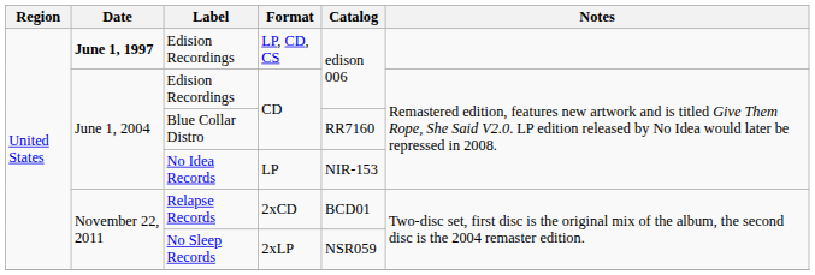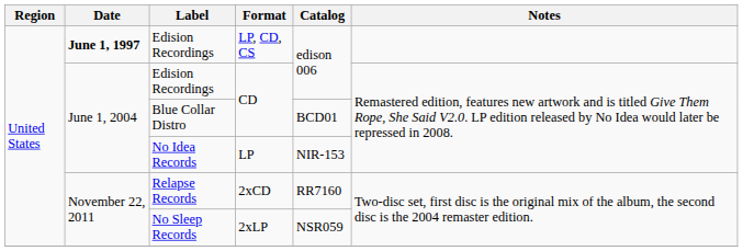 <table class="wikitable">
 <tr>
 <th>Region</th>
 <th>Date</th>
 <th>Label</th>
 <th>Format</th>
 <th>Catalog</th>
 <th>Notes</th>
 </tr>
 <tr>
 <td rowspan="6"><a href='#'>United States</a></td>
 <td><strong>June 1, 1997</strong></td>
 <td>Edision Recordings</td>
 <td><a href='#'>LP</a>, <a href='#'>CD</a>, <a href='#'>CS</a></td>
 <td rowspan="2">edison 006</td>
 <td></td>
 </tr>
 <tr>
 <td rowspan="3">June 1, 2004</td>
 <td>Edision Recordings</td>
 <td rowspan="2">CD</td>
 <td rowspan="3">Remastered edition, features new artwork and is titled <em>Give Them Rope, She Said V2.0</em>. LP edition released by No Idea would later be repressed in 2008.</td>
 </tr>
 <tr>
 <td>Blue Collar Distro</td>
-<td>RR7160</td>
+<td>BCD01</td>
 </tr>
 <tr>
 <td><a href='#'>No Idea Records</a></td>
 <td>LP</td>
 <td>NIR-153</td>
 </tr>
 <tr>
 <td rowspan="2">November 22, 2011</td>
 <td><a href='#'>Relapse Records</a></td>
 <td>2xCD</td>
-<td>BCD01</td>
+<td>RR7160</td>
 <td rowspan="2">Two-disc set, first disc is the original mix of the album, the second disc is the 2004 remaster edition.</td>
 </tr>
 <tr>
 <td><a href='#'>No Sleep Records</a></td>
 <td>2xLP</td>
 <td>NSR059</td>
 </tr>
 <tr>
 </tr>
 </table>
